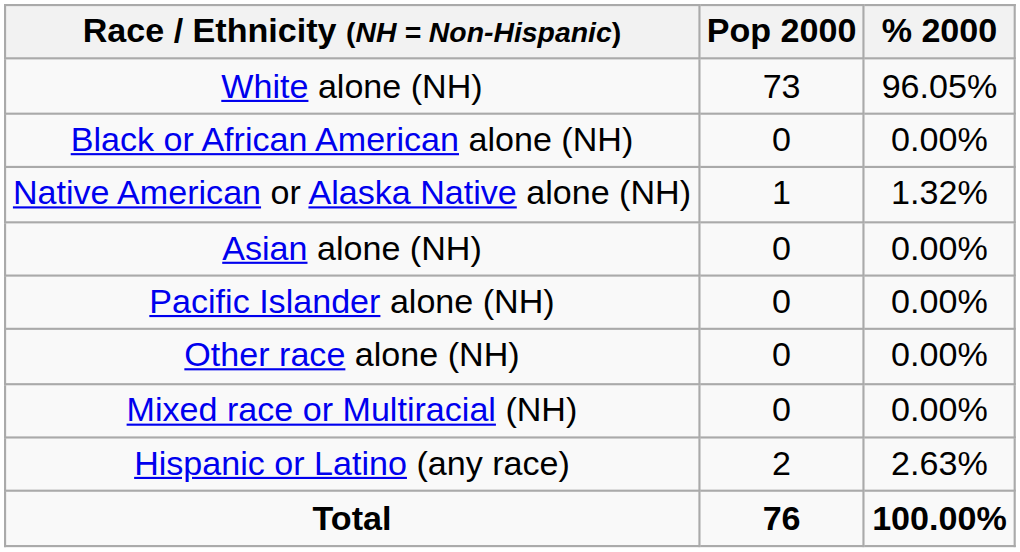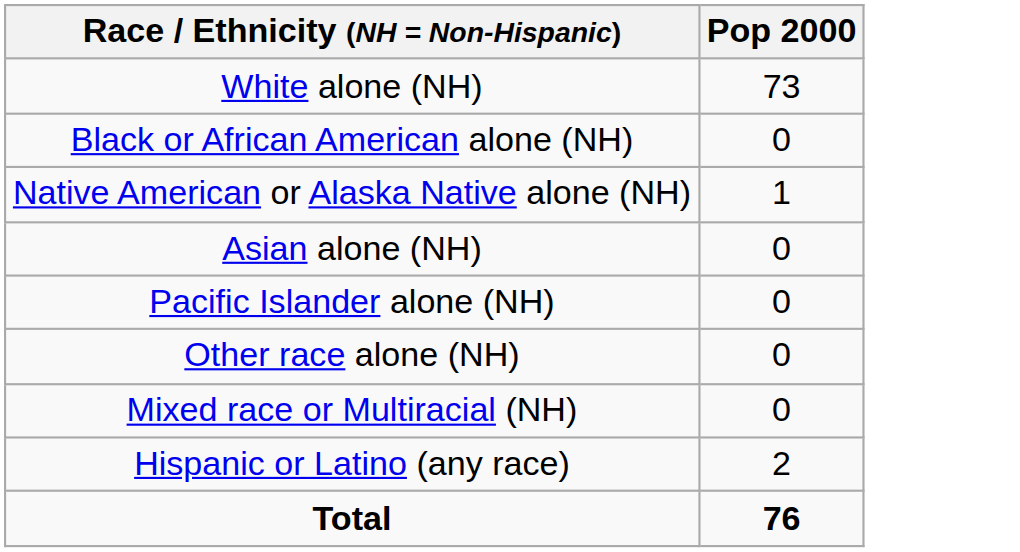 <table class="wikitable" style="text-align:center;">
 <tr>
 <th>Race / Ethnicity <small>(<em>NH = Non-Hispanic</em>)</small></th>
 <th>Pop 2000</th>
-<th>% 2000</th>
 </tr>
 <tr>
 <td><a href='#'>White</a> alone (NH)</td>
 <td>73</td>
-<td>96.05%</td>
 </tr>
 <tr>
 <td><a href='#'>Black or African American</a> alone (NH)</td>
 <td>0</td>
-<td>0.00%</td>
 </tr>
 <tr>
 <td><a href='#'>Native American</a> or <a href='#'>Alaska Native</a> alone (NH)</td>
 <td>1</td>
-<td>1.32%</td>
 </tr>
 <tr>
 <td><a href='#'>Asian</a> alone (NH)</td>
 <td>0</td>
-<td>0.00%</td>
 </tr>
 <tr>
 <td><a href='#'>Pacific Islander</a> alone (NH)</td>
 <td>0</td>
-<td>0.00%</td>
 </tr>
 <tr>
 <td><a href='#'>Other race</a> alone (NH)</td>
 <td>0</td>
-<td>0.00%</td>
 </tr>
 <tr>
 <td><a href='#'>Mixed race or Multiracial</a> (NH)</td>
 <td>0</td>
-<td>0.00%</td>
 </tr>
 <tr>
 <td><a href='#'>Hispanic or Latino</a> (any race)</td>
 <td>2</td>
-<td>2.63%</td>
 </tr>
 <tr>
 <td><strong>Total</strong></td>
 <td><strong>76</strong></td>
-<td><strong>100.00%</strong></td>
 </tr>
 </table>
